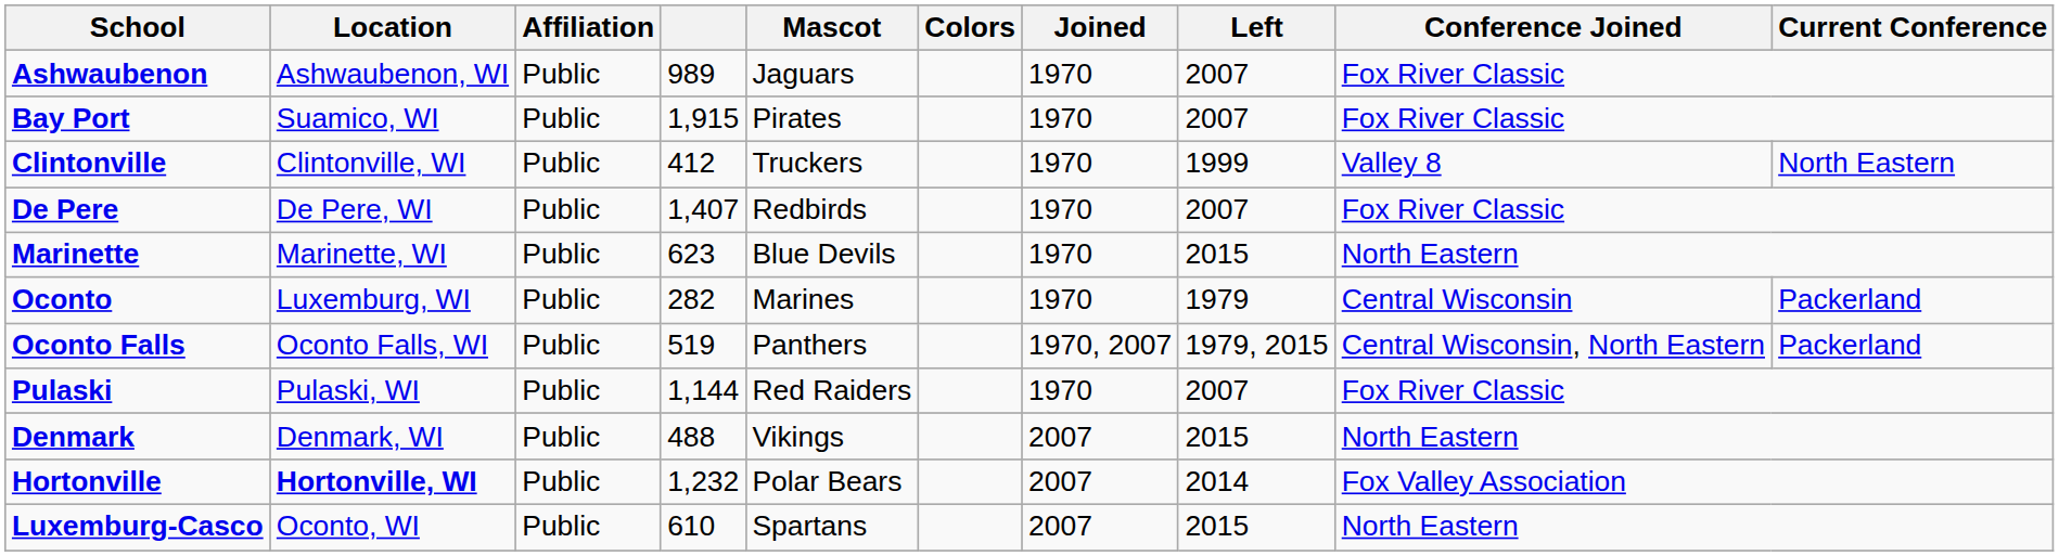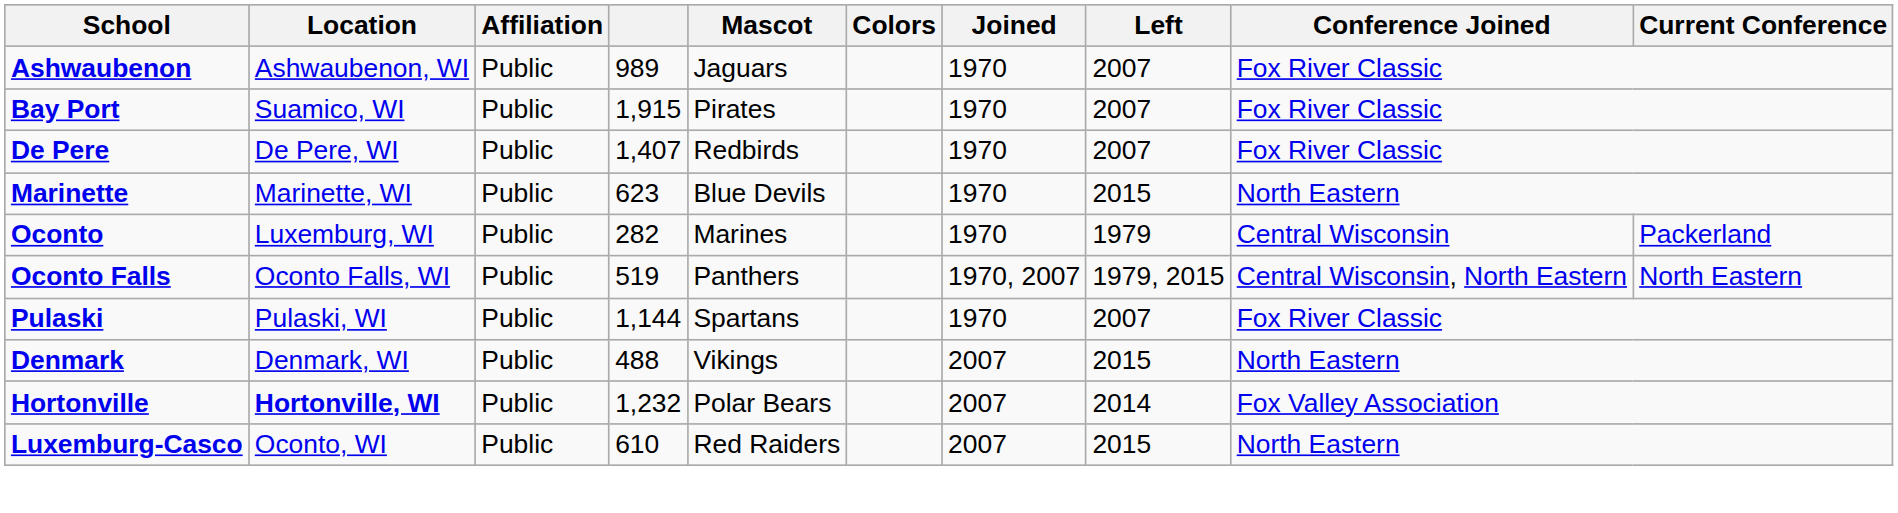 <table class="wikitable sortable">
 <tr>
 <th>School</th>
 <th>Location</th>
 <th>Affiliation</th>
 <th></th>
 <th>Mascot</th>
 <th>Colors</th>
 <th>Joined</th>
 <th>Left</th>
 <th>Conference Joined</th>
 <th>Current Conference</th>
 </tr>
 <tr>
 <td><a href='#'><strong>Ashwaubenon</strong></a></td>
 <td><a href='#'>Ashwaubenon, WI</a></td>
 <td>Public</td>
 <td>989</td>
 <td>Jaguars</td>
 <td> </td>
 <td>1970</td>
 <td>2007</td>
 <td colspan="2"><a href='#'>Fox River Classic</a></td>
 </tr>
 <tr>
 <td><a href='#'><strong>Bay Port</strong></a></td>
 <td><a href='#'>Suamico, WI</a></td>
 <td>Public</td>
 <td>1,915</td>
 <td>Pirates</td>
 <td> </td>
 <td>1970</td>
 <td>2007</td>
 <td colspan="2"><a href='#'>Fox River Classic</a></td>
-</tr>
-<tr>
-<td><a href='#'><strong>Clintonville</strong></a></td>
-<td><a href='#'>Clintonville, WI</a></td>
-<td>Public</td>
-<td>412</td>
-<td>Truckers</td>
-<td> </td>
-<td>1970</td>
-<td>1999</td>
-<td><a href='#'>Valley 8</a></td>
-<td><a href='#'>North Eastern</a></td>
 </tr>
 <tr>
 <td><a href='#'><strong>De Pere</strong></a></td>
 <td><a href='#'>De Pere, WI</a></td>
 <td>Public</td>
 <td>1,407</td>
 <td>Redbirds</td>
 <td> </td>
 <td>1970</td>
 <td>2007</td>
 <td colspan="2"><a href='#'>Fox River Classic</a></td>
 </tr>
 <tr>
 <td><a href='#'><strong>Marinette</strong></a></td>
 <td><a href='#'>Marinette, WI</a></td>
 <td>Public</td>
 <td>623</td>
 <td>Blue Devils</td>
 <td> </td>
 <td>1970</td>
 <td>2015</td>
 <td colspan="2"><a href='#'>North Eastern</a></td>
 </tr>
 <tr>
 <td><a href='#'><strong>Oconto</strong></a></td>
 <td><a href='#'>Luxemburg, WI</a></td>
 <td>Public</td>
 <td>282</td>
 <td>Marines</td>
 <td> </td>
 <td>1970</td>
 <td>1979</td>
 <td><a href='#'>Central Wisconsin</a></td>
 <td><a href='#'>Packerland</a></td>
 </tr>
 <tr>
 <td><a href='#'><strong>Oconto Falls</strong></a></td>
 <td><a href='#'>Oconto Falls, WI</a></td>
 <td>Public</td>
 <td>519</td>
 <td>Panthers</td>
 <td> </td>
 <td>1970, 2007</td>
 <td>1979, 2015</td>
 <td><a href='#'>Central Wisconsin</a>, <a href='#'>North Eastern</a></td>
-<td><a href='#'>Packerland</a></td>
+<td><a href='#'>North Eastern</a></td>
 </tr>
 <tr>
 <td><a href='#'><strong>Pulaski</strong></a></td>
 <td><a href='#'>Pulaski, WI</a></td>
 <td>Public</td>
 <td>1,144</td>
-<td>Red Raiders</td>
+<td>Spartans</td>
 <td> </td>
 <td>1970</td>
 <td>2007</td>
 <td colspan="2"><a href='#'>Fox River Classic</a></td>
 </tr>
 <tr>
 <td><a href='#'><strong>Denmark</strong></a></td>
 <td><a href='#'>Denmark, WI</a></td>
 <td>Public</td>
 <td>488</td>
 <td>Vikings</td>
 <td> </td>
 <td>2007</td>
 <td>2015</td>
 <td colspan="2"><a href='#'>North Eastern</a></td>
 </tr>
 <tr>
 <td><a href='#'><strong>Hortonville</strong></a></td>
 <td><strong><a href='#'>Hortonville, WI</a></strong></td>
 <td>Public</td>
 <td>1,232</td>
 <td>Polar Bears</td>
 <td> </td>
 <td>2007</td>
 <td>2014</td>
 <td colspan="2"><a href='#'>Fox Valley Association</a></td>
 </tr>
 <tr>
 <td><a href='#'><strong>Luxemburg-Casco</strong></a></td>
 <td><a href='#'>Oconto, WI</a></td>
 <td>Public</td>
 <td>610</td>
-<td>Spartans</td>
+<td>Red Raiders</td>
 <td> </td>
 <td>2007</td>
 <td>2015</td>
 <td colspan="2"><a href='#'>North Eastern</a></td>
 </tr>
 </table>
